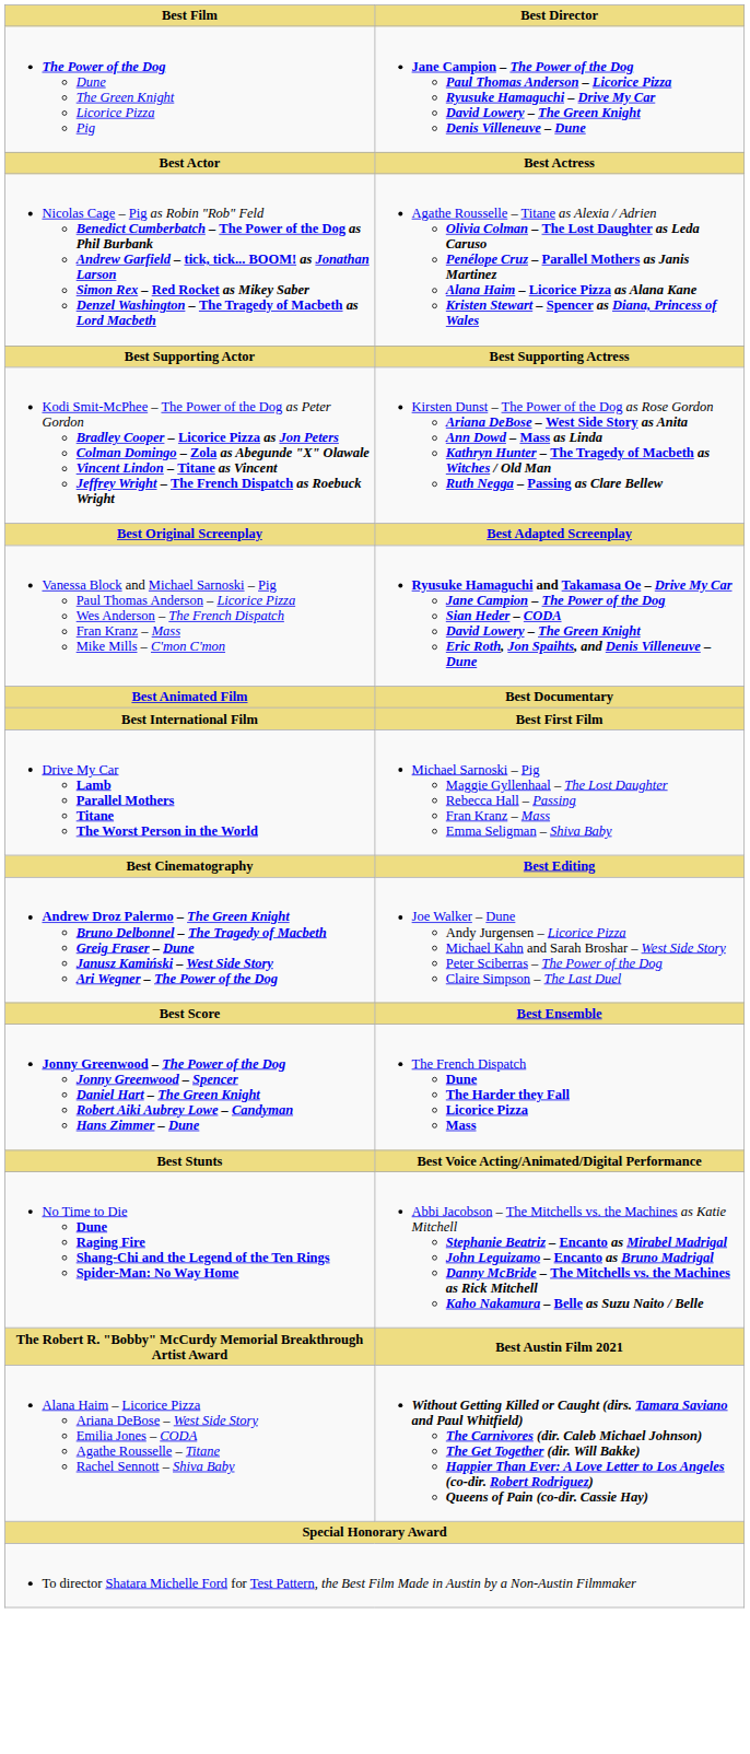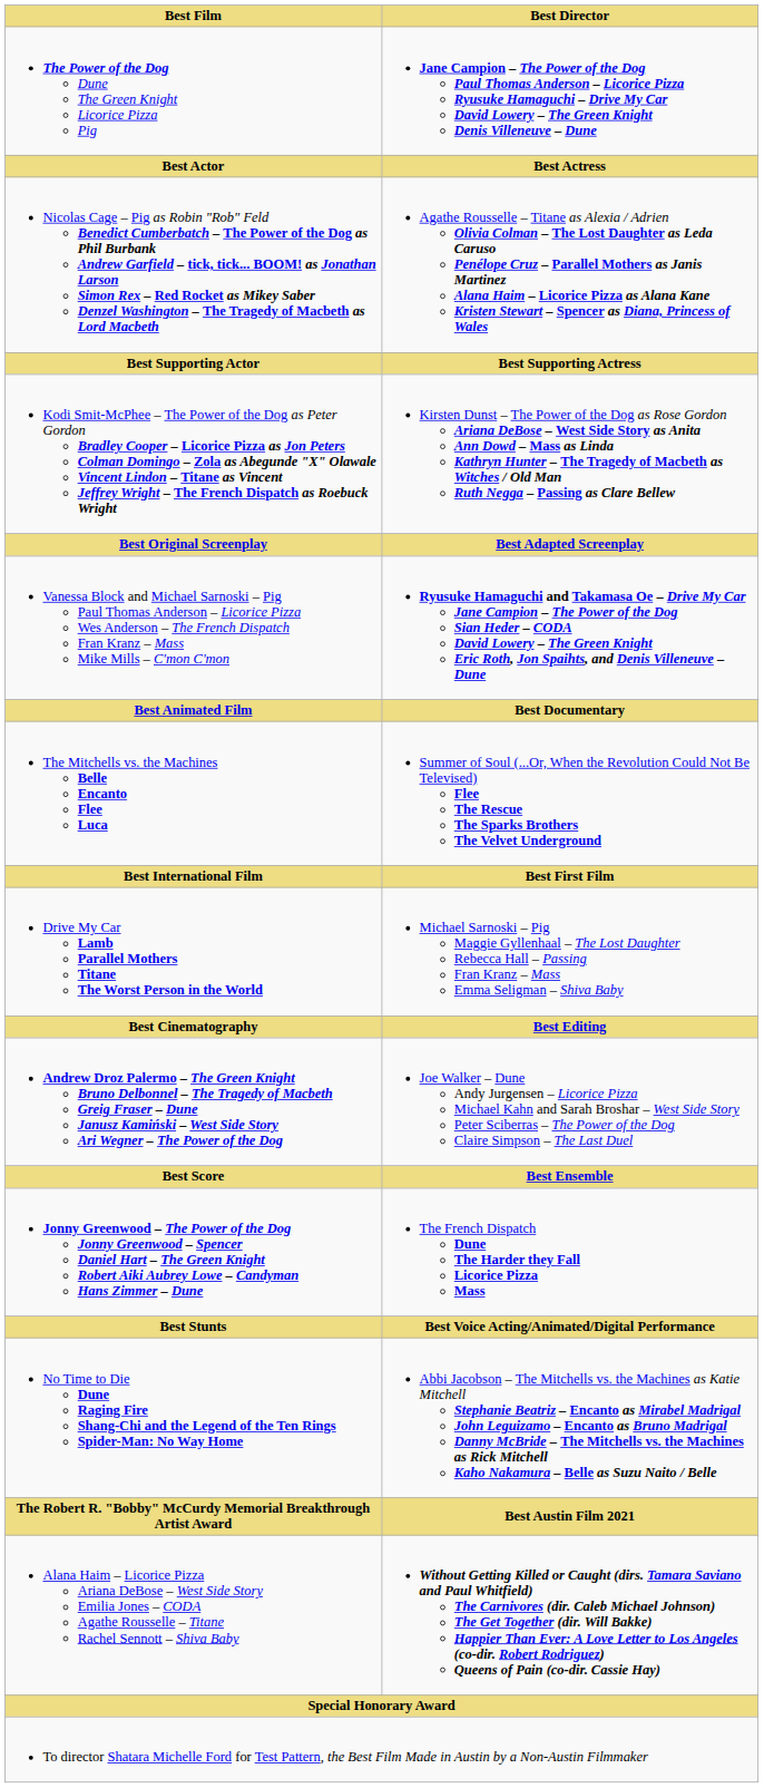 <table class="wikitable">
 <tr>
 <th style="background:#EEDD82; width:50%">Best Film</th>
 <th style="background:#EEDD82; width:50%">Best Director</th>
 </tr>
 <tr>
 <td valign="top"><br><ul><li><strong><em><a href='#'>The Power of the Dog</a></em></strong><ul><li><em><a href='#'>Dune</a></em></li><li><em><a href='#'>The Green Knight</a></em></li><li><em><a href='#'>Licorice Pizza</a></em></li><li><em><a href='#'>Pig</a></em></li></ul></li></ul></td>
 <td valign="top"><br><ul><li><strong><a href='#'>Jane Campion</a> – <em><a href='#'>The Power of the Dog</a><strong><em><ul><li><a href='#'>Paul Thomas Anderson</a> – </em><a href='#'>Licorice Pizza</a><em></li><li><a href='#'>Ryusuke Hamaguchi</a> – </em><a href='#'>Drive My Car</a><em></li><li><a href='#'>David Lowery</a> – </em><a href='#'>The Green Knight</a><em></li><li><a href='#'>Denis Villeneuve</a> – </em><a href='#'>Dune</a><em></li></ul></li></ul></td>
 </tr>
 <tr>
 <th style="background:#EEDD82; width:50%">Best Actor</th>
 <th style="background:#EEDD82; width:50%">Best Actress</th>
 </tr>
 <tr>
 <td valign="top"><br><ul><li></strong><a href='#'>Nicolas Cage</a> – </em><a href='#'>Pig</a><em> as Robin "Rob" Feld<strong><ul><li><a href='#'>Benedict Cumberbatch</a> – </em><a href='#'>The Power of the Dog</a><em> as Phil Burbank</li><li><a href='#'>Andrew Garfield</a> – </em><a href='#'>tick, tick... BOOM!</a><em> as <a href='#'>Jonathan Larson</a></li><li><a href='#'>Simon Rex</a> – </em><a href='#'>Red Rocket</a><em> as Mikey Saber</li><li><a href='#'>Denzel Washington</a> – </em><a href='#'>The Tragedy of Macbeth</a><em> as <a href='#'>Lord Macbeth</a></li></ul></li></ul></td>
 <td valign="top"><br><ul><li></strong><a href='#'>Agathe Rousselle</a> – </em><a href='#'>Titane</a><em> as Alexia / Adrien<strong><ul><li><a href='#'>Olivia Colman</a> – </em><a href='#'>The Lost Daughter</a><em> as Leda Caruso</li><li><a href='#'>Penélope Cruz</a> – </em><a href='#'>Parallel Mothers</a><em> as Janis Martinez</li><li><a href='#'>Alana Haim</a> – </em><a href='#'>Licorice Pizza</a><em> as Alana Kane</li><li><a href='#'>Kristen Stewart</a> – </em><a href='#'>Spencer</a><em> as <a href='#'>Diana, Princess of Wales</a></li></ul></li></ul></td>
 </tr>
 <tr>
 <th style="background:#EEDD82; width:50%">Best Supporting Actor</th>
 <th style="background:#EEDD82; width:50%">Best Supporting Actress</th>
 </tr>
 <tr>
 <td valign="top"><br><ul><li></strong><a href='#'>Kodi Smit-McPhee</a> – </em><a href='#'>The Power of the Dog</a><em> as Peter Gordon<strong><ul><li><a href='#'>Bradley Cooper</a> – </em><a href='#'>Licorice Pizza</a><em> as <a href='#'>Jon Peters</a></li><li><a href='#'>Colman Domingo</a> – </em><a href='#'>Zola</a><em> as Abegunde "X" Olawale</li><li><a href='#'>Vincent Lindon</a> – </em><a href='#'>Titane</a><em> as Vincent</li><li><a href='#'>Jeffrey Wright</a> – </em><a href='#'>The French Dispatch</a><em> as Roebuck Wright</li></ul></li></ul></td>
 <td valign="top"><br><ul><li></strong><a href='#'>Kirsten Dunst</a> – </em><a href='#'>The Power of the Dog</a><em> as Rose Gordon<strong><ul><li><a href='#'>Ariana DeBose</a> – </em><a href='#'>West Side Story</a><em> as Anita</li><li><a href='#'>Ann Dowd</a> – </em><a href='#'>Mass</a><em> as Linda</li><li><a href='#'>Kathryn Hunter</a> – </em><a href='#'>The Tragedy of Macbeth</a><em> as <a href='#'>Witches</a> / Old Man</li><li><a href='#'>Ruth Negga</a> – </em><a href='#'>Passing</a><em> as Clare Bellew</li></ul></li></ul></td>
 </tr>
 <tr>
 <th style="background:#EEDD82; width:50%"><a href='#'>Best Original Screenplay</a></th>
 <th style="background:#EEDD82; width:50%"><a href='#'>Best Adapted Screenplay</a></th>
 </tr>
 <tr>
 <td valign="top"><br><ul><li></strong><a href='#'>Vanessa Block</a> and <a href='#'>Michael Sarnoski</a> – </em><a href='#'>Pig</a></em></strong><ul><li><a href='#'>Paul Thomas Anderson</a> – <em><a href='#'>Licorice Pizza</a></em></li><li><a href='#'>Wes Anderson</a> – <em><a href='#'>The French Dispatch</a></em></li><li><a href='#'>Fran Kranz</a> – <em><a href='#'>Mass</a></em></li><li><a href='#'>Mike Mills</a> – <em><a href='#'>C'mon C'mon</a></em></li></ul></li></ul></td>
 <td valign="top"><br><ul><li><strong><a href='#'>Ryusuke Hamaguchi</a> and <a href='#'>Takamasa Oe</a> – <em><a href='#'>Drive My Car</a><strong><em><ul><li><a href='#'>Jane Campion</a> – </em><a href='#'>The Power of the Dog</a><em></li><li><a href='#'>Sian Heder</a> – </em><a href='#'>CODA</a><em></li><li><a href='#'>David Lowery</a> – </em><a href='#'>The Green Knight</a><em></li><li><a href='#'>Eric Roth</a>, <a href='#'>Jon Spaihts</a>, and <a href='#'>Denis Villeneuve</a> – </em><a href='#'>Dune</a><em></li></ul></li></ul></td>
 </tr>
 <tr>
 <th style="background:#EEDD82; width:50%"><a href='#'>Best Animated Film</a></th>
 <th style="background:#EEDD82; width:50%">Best Documentary</th>
+</tr>
+<tr>
+<td valign="top"><br><ul><li></em></strong><a href='#'>The Mitchells vs. the Machines</a><strong><em><ul><li></em><a href='#'>Belle</a><em></li><li></em><a href='#'>Encanto</a><em></li><li></em><a href='#'>Flee</a><em></li><li></em><a href='#'>Luca</a><em></li></ul></li></ul></td>
+<td valign="top"><br><ul><li></em></strong><a href='#'>Summer of Soul (...Or, When the Revolution Could Not Be Televised)</a><strong><em><ul><li></em><a href='#'>Flee</a><em></li><li></em><a href='#'>The Rescue</a><em></li><li></em><a href='#'>The Sparks Brothers</a><em></li><li></em><a href='#'>The Velvet Underground</a><em></li></ul></li></ul></td>
 </tr>
 <tr>
 <th style="background:#EEDD82; width:50%">Best International Film</th>
 <th style="background:#EEDD82; width:50%">Best First Film</th>
 </tr>
 <tr>
 <td valign="top"><br><ul><li></em></strong><a href='#'>Drive My Car</a><strong><em><ul><li></em><a href='#'>Lamb</a><em></li><li></em><a href='#'>Parallel Mothers</a><em></li><li></em><a href='#'>Titane</a><em></li><li></em><a href='#'>The Worst Person in the World</a><em></li></ul></li></ul></td>
 <td valign="top"><br><ul><li></strong><a href='#'>Michael Sarnoski</a> – </em><a href='#'>Pig</a></em></strong><ul><li><a href='#'>Maggie Gyllenhaal</a> – <em><a href='#'>The Lost Daughter</a></em></li><li><a href='#'>Rebecca Hall</a> – <em><a href='#'>Passing</a></em></li><li><a href='#'>Fran Kranz</a> – <em><a href='#'>Mass</a></em></li><li><a href='#'>Emma Seligman</a> – <em><a href='#'>Shiva Baby</a></em></li></ul></li></ul></td>
 </tr>
 <tr>
 <th style="background:#EEDD82; width:50%">Best Cinematography</th>
 <th style="background:#EEDD82; width:50%"><a href='#'>Best Editing</a></th>
 </tr>
 <tr>
 <td valign="top"><br><ul><li><strong><a href='#'>Andrew Droz Palermo</a> – <em><a href='#'>The Green Knight</a><strong><em><ul><li><a href='#'>Bruno Delbonnel</a> – </em><a href='#'>The Tragedy of Macbeth</a><em></li><li><a href='#'>Greig Fraser</a> – </em><a href='#'>Dune</a><em></li><li><a href='#'>Janusz Kamiński</a> – </em><a href='#'>West Side Story</a><em></li><li><a href='#'>Ari Wegner</a> – </em><a href='#'>The Power of the Dog</a><em></li></ul></li></ul></td>
 <td valign="top"><br><ul><li></strong><a href='#'>Joe Walker</a> – </em><a href='#'>Dune</a></em></strong><ul><li>Andy Jurgensen – <em><a href='#'>Licorice Pizza</a></em></li><li><a href='#'>Michael Kahn</a> and Sarah Broshar – <em><a href='#'>West Side Story</a></em></li><li><a href='#'>Peter Sciberras</a> – <em><a href='#'>The Power of the Dog</a></em></li><li><a href='#'>Claire Simpson</a> – <em><a href='#'>The Last Duel</a></em></li></ul></li></ul></td>
 </tr>
 <tr>
 <th style="background:#EEDD82; width:50%">Best Score</th>
 <th style="background:#EEDD82; width:50%"><a href='#'>Best Ensemble</a></th>
 </tr>
 <tr>
 <td valign="top"><br><ul><li><strong><a href='#'>Jonny Greenwood</a> – <em><a href='#'>The Power of the Dog</a><strong><em><ul><li><a href='#'>Jonny Greenwood</a> – </em><a href='#'>Spencer</a><em></li><li><a href='#'>Daniel Hart</a> – </em><a href='#'>The Green Knight</a><em></li><li><a href='#'>Robert Aiki Aubrey Lowe</a> – </em><a href='#'>Candyman</a><em></li><li><a href='#'>Hans Zimmer</a> – </em><a href='#'>Dune</a><em></li></ul></li></ul></td>
 <td valign="top"><br><ul><li></em></strong><a href='#'>The French Dispatch</a><strong><em><ul><li></em><a href='#'>Dune</a><em></li><li></em><a href='#'>The Harder they Fall</a><em></li><li></em><a href='#'>Licorice Pizza</a><em></li><li></em><a href='#'>Mass</a><em></li></ul></li></ul></td>
 </tr>
 <tr>
 <th style="background:#EEDD82; width:50%">Best Stunts</th>
 <th style="background:#EEDD82; width:50%">Best Voice Acting/Animated/Digital Performance</th>
 </tr>
 <tr>
 <td valign="top"><br><ul><li></em></strong><a href='#'>No Time to Die</a><strong><em><ul><li></em><a href='#'>Dune</a><em></li><li></em><a href='#'>Raging Fire</a><em></li><li></em><a href='#'>Shang-Chi and the Legend of the Ten Rings</a><em></li><li></em><a href='#'>Spider-Man: No Way Home</a><em></li></ul></li></ul></td>
 <td valign="top"><br><ul><li></strong><a href='#'>Abbi Jacobson</a> – </em><a href='#'>The Mitchells vs. the Machines</a><em> as Katie Mitchell<strong><ul><li><a href='#'>Stephanie Beatriz</a> – </em><a href='#'>Encanto</a><em> as <a href='#'>Mirabel Madrigal</a></li><li><a href='#'>John Leguizamo</a> – </em><a href='#'>Encanto</a><em> as <a href='#'>Bruno Madrigal</a></li><li><a href='#'>Danny McBride</a> – </em><a href='#'>The Mitchells vs. the Machines</a><em> as Rick Mitchell</li><li><a href='#'>Kaho Nakamura</a> – </em><a href='#'>Belle</a><em> as Suzu Naito / Belle</li></ul></li></ul></td>
 </tr>
 <tr>
 <th style="background:#EEDD82; width:50%">The Robert R. "Bobby" McCurdy Memorial Breakthrough Artist Award</th>
 <th style="background:#EEDD82; width:50%">Best Austin Film 2021</th>
 </tr>
 <tr>
 <td valign="top"><br><ul><li></strong><a href='#'>Alana Haim</a> – </em><a href='#'>Licorice Pizza</a></em></strong><ul><li><a href='#'>Ariana DeBose</a> – <em><a href='#'>West Side Story</a></em></li><li><a href='#'>Emilia Jones</a> – <em><a href='#'>CODA</a></em></li><li><a href='#'>Agathe Rousselle</a> – <em><a href='#'>Titane</a></em></li><li><a href='#'>Rachel Sennott</a> – <em><a href='#'>Shiva Baby</a></em></li></ul></li></ul></td>
 <td valign="top"><br><ul><li><strong><em>Without Getting Killed or Caught<em> (dirs. <a href='#'>Tamara Saviano</a> and Paul Whitfield)<strong><ul><li></em><a href='#'>The Carnivores</a><em> (dir. Caleb Michael Johnson)</li><li></em><a href='#'>The Get Together</a><em> (dir. Will Bakke)</li><li></em><a href='#'>Happier Than Ever: A Love Letter to Los Angeles</a><em> (co-dir. <a href='#'>Robert Rodriguez</a>)</li><li></em>Queens of Pain<em> (co-dir. Cassie Hay)</li></ul></li></ul></td>
 </tr>
 <tr>
 <th style="background:#EEDD82; width:50%" colspan="2">Special Honorary Award</th>
 </tr>
 <tr>
 <td style="vertical-align:top;" colspan="2"><br><ul><li></strong>To director <a href='#'>Shatara Michelle Ford</a> for </em><a href='#'>Test Pattern</a><em>, the Best Film Made in Austin by a Non-Austin Filmmaker<strong></li></ul></td>
 </tr>
 </table>
